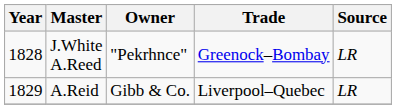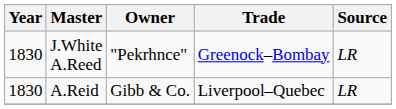 <table class="sortable wikitable">
 <tr>
 <th>Year</th>
 <th>Master</th>
 <th>Owner</th>
 <th>Trade</th>
 <th>Source</th>
 </tr>
 <tr>
-<td>1828</td>
+<td>1830</td>
 <td>J.White<br>A.Reed</td>
 <td>"Pekrhnce"</td>
 <td><a href='#'>Greenock</a>–<a href='#'>Bombay</a></td>
 <td><em>LR</em></td>
 </tr>
 <tr>
-<td>1829</td>
+<td>1830</td>
 <td>A.Reid</td>
 <td>Gibb & Co.</td>
 <td>Liverpool–Quebec</td>
 <td><em>LR</em></td>
 </tr>
 <tr>
 </tr>
 </table>
